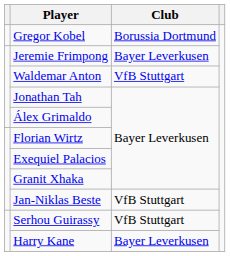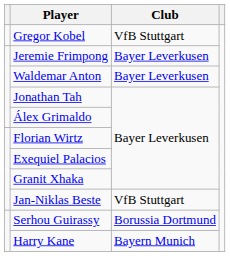 <table class="wikitable" style="text-align:center">
 <tr>
 <th></th>
 <th>Player</th>
 <th>Club</th>
 <th></th>
 </tr>
 <tr>
 <td></td>
 <td align=left> <a href='#'>Gregor Kobel</a></td>
-<td align=left><a href='#'>Borussia Dortmund</a></td>
+<td align=left>VfB Stuttgart</td>
 <td rowspan=11></td>
 </tr>
 <tr>
 <td rowspan=4></td>
 <td align=left> <a href='#'>Jeremie Frimpong</a></td>
 <td align=left><a href='#'>Bayer Leverkusen</a></td>
 </tr>
 <tr>
 <td align=left> <a href='#'>Waldemar Anton</a></td>
-<td align=left><a href='#'>VfB Stuttgart</a></td>
+<td align=left><a href='#'>Bayer Leverkusen</a></td>
 </tr>
 <tr>
 <td align=left> <a href='#'>Jonathan Tah</a></td>
 <td rowspan=5 align=left>Bayer Leverkusen</td>
 </tr>
 <tr>
 <td align=left> <a href='#'>Álex Grimaldo</a></td>
 </tr>
 <tr>
 <td rowspan=4></td>
 <td align=left> <a href='#'>Florian Wirtz</a></td>
 </tr>
 <tr>
 <td align=left> <a href='#'>Exequiel Palacios</a></td>
 </tr>
 <tr>
 <td align=left> <a href='#'>Granit Xhaka</a></td>
 </tr>
 <tr>
 <td align=left> <a href='#'>Jan-Niklas Beste</a></td>
 <td align=left>VfB Stuttgart</td>
 </tr>
 <tr>
 <td rowspan=2></td>
 <td align=left> <a href='#'>Serhou Guirassy</a></td>
-<td align=left>VfB Stuttgart</td>
+<td align=left><a href='#'>Borussia Dortmund</a></td>
 </tr>
 <tr>
 <td align=left> <a href='#'>Harry Kane</a></td>
-<td align=left><a href='#'>Bayer Leverkusen</a></td>
+<td align=left><a href='#'>Bayern Munich</a></td>
 </tr>
 </table>
